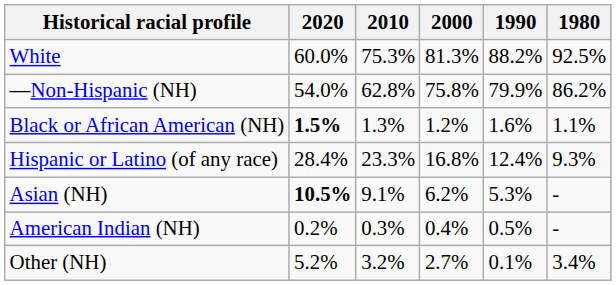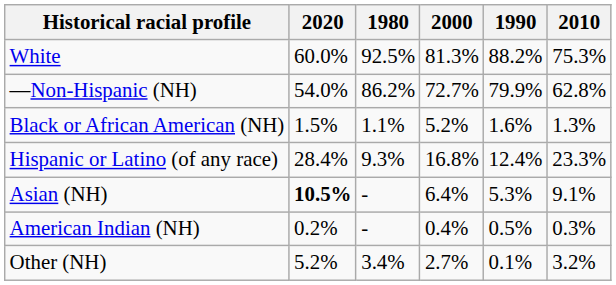 <table class="wikitable sortable collapsible mw-collapsed" style="font-size: 90%">
 <tr>
 <th>Historical racial profile</th>
 <th>2020</th>
-<th>2010</th>
+<th>1980</th>
 <th>2000</th>
 <th>1990</th>
-<th>1980</th>
+<th>2010</th>
 </tr>
 <tr>
 <td><a href='#'>White</a></td>
 <td>60.0%</td>
-<td>75.3%</td>
+<td>92.5%</td>
 <td>81.3%</td>
 <td>88.2%</td>
-<td>92.5%</td>
+<td>75.3%</td>
 </tr>
 <tr>
 <td>—<a href='#'>Non-Hispanic</a> (NH)</td>
 <td>54.0%</td>
+<td>86.2%</td>
+<td>72.7%</td>
+<td>79.9%</td>
 <td>62.8%</td>
-<td>75.8%</td>
-<td>79.9%</td>
-<td>86.2%</td>
 </tr>
 <tr>
 <td><a href='#'>Black or African American</a> (NH)</td>
-<td><strong>1.5%</strong></td>
+<td>1.5%</td>
+<td>1.1%</td>
+<td>5.2%</td>
+<td>1.6%</td>
 <td>1.3%</td>
-<td>1.2%</td>
-<td>1.6%</td>
-<td>1.1%</td>
 </tr>
 <tr>
 <td><a href='#'>Hispanic or Latino</a> (of any race)</td>
 <td>28.4%</td>
-<td>23.3%</td>
+<td>9.3%</td>
 <td>16.8%</td>
 <td>12.4%</td>
-<td>9.3%</td>
+<td>23.3%</td>
 </tr>
 <tr>
 <td><a href='#'>Asian</a> (NH)</td>
 <td><strong>10.5%</strong></td>
+<td>-</td>
+<td>6.4%</td>
+<td>5.3%</td>
 <td>9.1%</td>
-<td>6.2%</td>
-<td>5.3%</td>
-<td>-</td>
 </tr>
 <tr>
 <td><a href='#'>American Indian</a> (NH)</td>
 <td>0.2%</td>
-<td>0.3%</td>
+<td>-</td>
 <td>0.4%</td>
 <td>0.5%</td>
-<td>-</td>
+<td>0.3%</td>
 </tr>
 <tr>
 <td>Other (NH)</td>
 <td>5.2%</td>
-<td>3.2%</td>
+<td>3.4%</td>
 <td>2.7%</td>
 <td>0.1%</td>
-<td>3.4%</td>
+<td>3.2%</td>
 </tr>
 </table>
